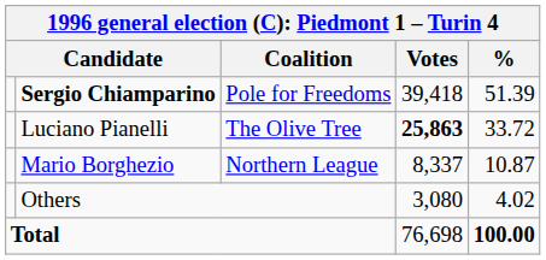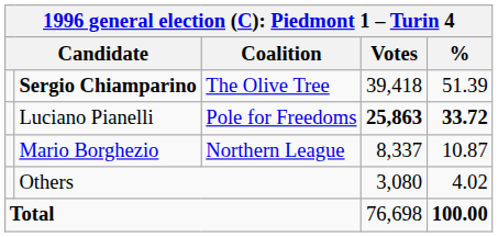 <table class=wikitable style=text-align:right>
 <tr>
 <th colspan=5><a href='#'>1996 general election</a> (<a href='#'>C</a>): <a href='#'>Piedmont</a> 1 – <a href='#'>Turin</a> 4</th>
 </tr>
 <tr>
 <th colspan=2>Candidate</th>
 <th>Coalition</th>
 <th>Votes</th>
 <th>%</th>
 </tr>
 <tr>
 <td></td>
 <td align=left><strong>Sergio Chiamparino</strong></td>
-<td align=left><a href='#'>Pole for Freedoms</a></td>
+<td align=left><a href='#'>The Olive Tree</a></td>
 <td>39,418</td>
 <td>51.39</td>
 </tr>
 <tr>
 <td></td>
 <td align=left>Luciano Pianelli</td>
-<td align=left><a href='#'>The Olive Tree</a></td>
+<td align=left><a href='#'>Pole for Freedoms</a></td>
 <td><strong>25,863</strong></td>
-<td>33.72</td>
+<td><strong>33.72</strong></td>
 </tr>
 <tr>
 <td></td>
 <td align=left><a href='#'>Mario Borghezio</a></td>
 <td align=left><a href='#'>Northern League</a></td>
 <td>8,337</td>
 <td>10.87</td>
 </tr>
 <tr>
 <td></td>
 <td align=left colspan=2>Others</td>
 <td>3,080</td>
 <td>4.02</td>
 </tr>
 <tr>
 <td align=left colspan=3><strong>Total</strong></td>
 <td>76,698</td>
 <td><strong>100.00</strong></td>
 </tr>
 </table>
